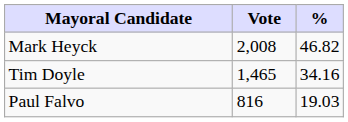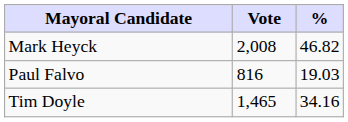 <table class="wikitable">
 <tr>
 <th style="background:#ddf; width:200px;">Mayoral Candidate</th>
 <th style="background:#ddf; width:50px;">Vote</th>
 <th style="background:#ddf; width:30px;">%</th>
 </tr>
 <tr>
 <td>Mark Heyck</td>
 <td>2,008</td>
 <td>46.82</td>
 </tr>
 <tr>
+<td>Paul Falvo</td>
+<td>816</td>
+<td>19.03</td>
+</tr>
+<tr>
 <td>Tim Doyle</td>
 <td>1,465</td>
 <td>34.16</td>
 </tr>
-<tr>
-<td>Paul Falvo</td>
-<td>816</td>
-<td>19.03</td>
-</tr>
 </table>
